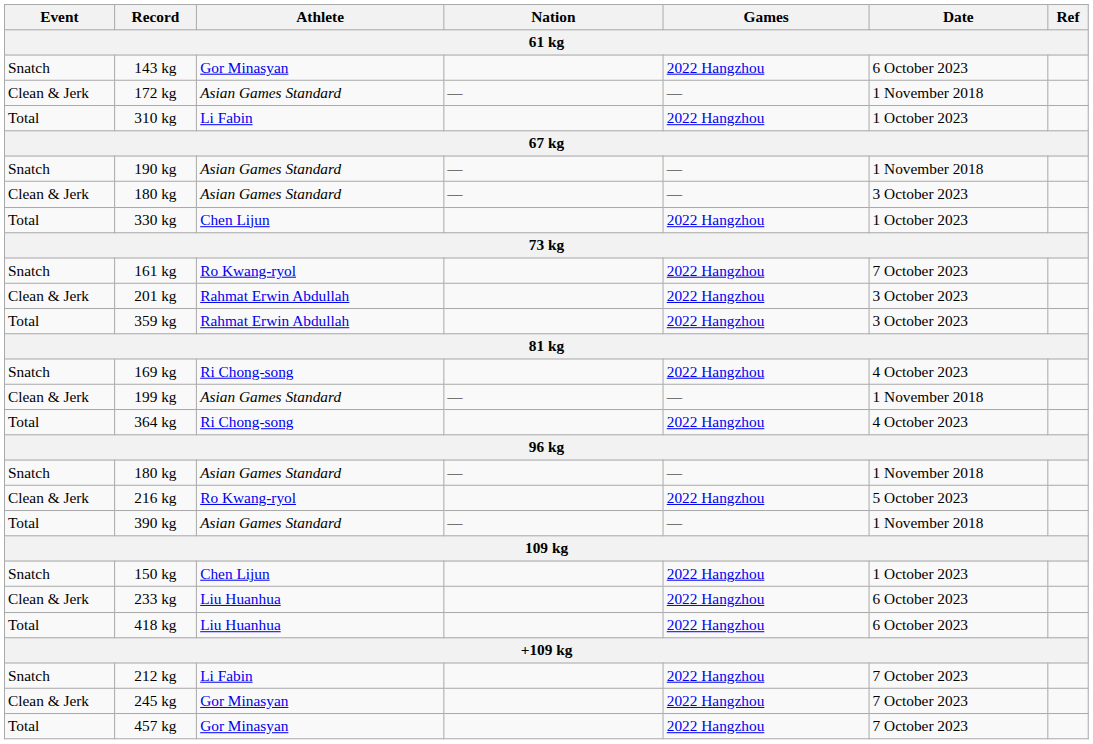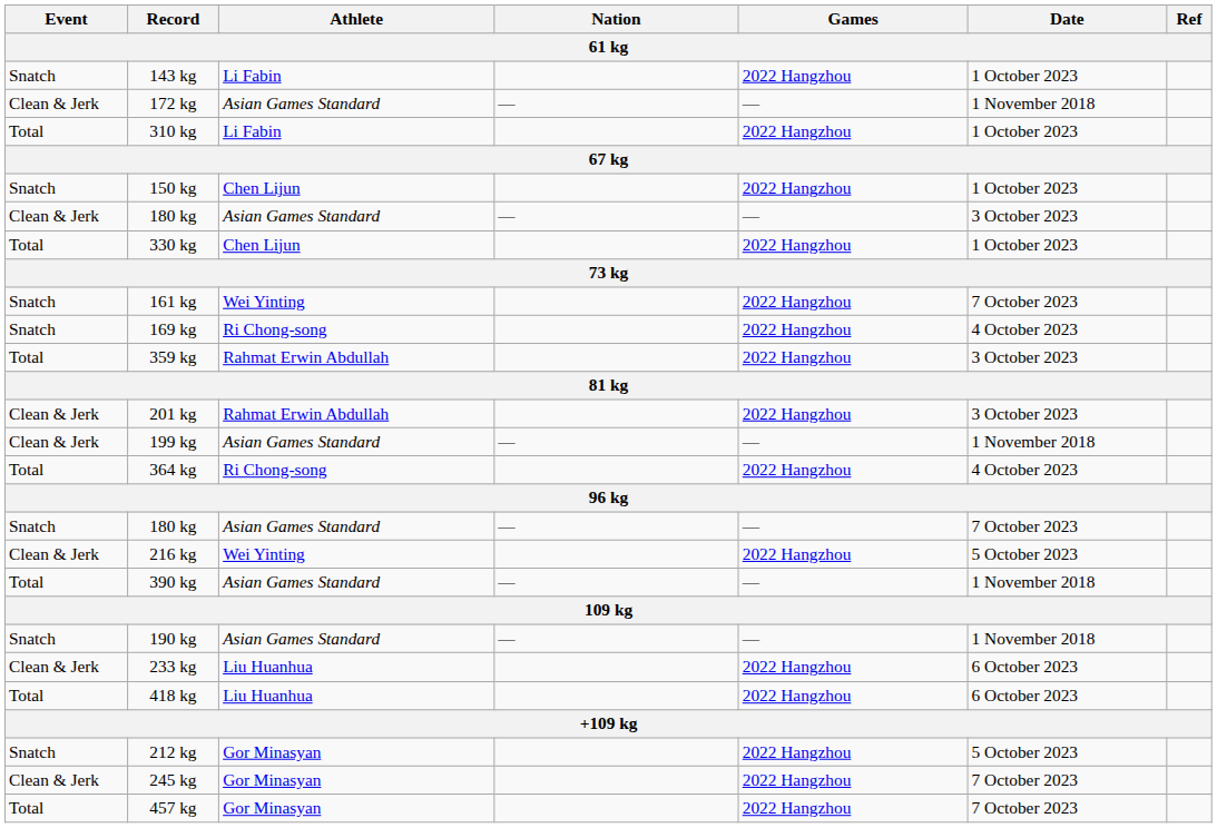 <table class="wikitable" style="font-size:95%; width: 85%;">
 <tr>
 <th width=8%>Event</th>
 <th width=6%>Record</th>
 <th width=18%>Athlete</th>
 <th width=16%>Nation</th>
 <th width=15%>Games</th>
 <th width=13%>Date</th>
 <th width=3%>Ref</th>
 </tr>
 <tr bgcolor="#DDDDDD">
 <th colspan=7>61 kg</th>
 </tr>
 <tr>
 <td>Snatch</td>
 <td align=center>143 kg</td>
-<td><a href='#'>Gor Minasyan</a></td>
+<td><a href='#'>Li Fabin</a></td>
 <td></td>
 <td><a href='#'>2022 Hangzhou</a></td>
-<td>6 October 2023</td>
+<td>1 October 2023</td>
 <td></td>
 </tr>
 <tr>
 <td>Clean & Jerk</td>
 <td align=center>172 kg</td>
 <td><em>Asian Games Standard</em></td>
 <td>—</td>
 <td>—</td>
 <td>1 November 2018</td>
 <td></td>
 </tr>
 <tr>
 <td>Total</td>
 <td align=center>310 kg</td>
 <td><a href='#'>Li Fabin</a></td>
 <td></td>
 <td><a href='#'>2022 Hangzhou</a></td>
 <td>1 October 2023</td>
 <td></td>
 </tr>
 <tr bgcolor="#DDDDDD">
 <th colspan=7>67 kg</th>
 </tr>
 <tr>
 <td>Snatch</td>
-<td align=center>190 kg</td>
-<td><em>Asian Games Standard</em></td>
-<td>—</td>
-<td>—</td>
-<td>1 November 2018</td>
+<td align=center>150 kg</td>
+<td><a href='#'>Chen Lijun</a></td>
+<td></td>
+<td><a href='#'>2022 Hangzhou</a></td>
+<td>1 October 2023</td>
 <td></td>
 </tr>
 <tr>
 <td>Clean & Jerk</td>
 <td align=center>180 kg</td>
 <td><em>Asian Games Standard</em></td>
 <td>—</td>
 <td>—</td>
 <td>3 October 2023</td>
 <td></td>
 </tr>
 <tr>
 <td>Total</td>
 <td align=center>330 kg</td>
 <td><a href='#'>Chen Lijun</a></td>
 <td></td>
 <td><a href='#'>2022 Hangzhou</a></td>
 <td>1 October 2023</td>
 <td></td>
 </tr>
 <tr bgcolor="#DDDDDD">
 <th colspan=7>73 kg</th>
 </tr>
 <tr>
 <td>Snatch</td>
 <td align=center>161 kg</td>
-<td><a href='#'>Ro Kwang-ryol</a></td>
+<td><a href='#'>Wei Yinting</a></td>
 <td></td>
 <td><a href='#'>2022 Hangzhou</a></td>
 <td>7 October 2023</td>
 <td></td>
 </tr>
 <tr>
-<td>Clean & Jerk</td>
-<td align=center>201 kg</td>
-<td><a href='#'>Rahmat Erwin Abdullah</a></td>
+<td>Snatch</td>
+<td align=center>169 kg</td>
+<td><a href='#'>Ri Chong-song</a></td>
 <td></td>
 <td><a href='#'>2022 Hangzhou</a></td>
-<td>3 October 2023</td>
+<td>4 October 2023</td>
 <td></td>
 </tr>
 <tr>
 <td>Total</td>
 <td align=center>359 kg</td>
 <td><a href='#'>Rahmat Erwin Abdullah</a></td>
 <td></td>
 <td><a href='#'>2022 Hangzhou</a></td>
 <td>3 October 2023</td>
 <td></td>
 </tr>
 <tr bgcolor="#DDDDDD">
 <th colspan=7>81 kg</th>
 </tr>
 <tr>
-<td>Snatch</td>
-<td align=center>169 kg</td>
-<td><a href='#'>Ri Chong-song</a></td>
+<td>Clean & Jerk</td>
+<td align=center>201 kg</td>
+<td><a href='#'>Rahmat Erwin Abdullah</a></td>
 <td></td>
 <td><a href='#'>2022 Hangzhou</a></td>
-<td>4 October 2023</td>
+<td>3 October 2023</td>
 <td></td>
 </tr>
 <tr>
 <td>Clean & Jerk</td>
 <td align=center>199 kg</td>
 <td><em>Asian Games Standard</em></td>
 <td>—</td>
 <td>—</td>
 <td>1 November 2018</td>
 <td></td>
 </tr>
 <tr>
 <td>Total</td>
 <td align=center>364 kg</td>
 <td><a href='#'>Ri Chong-song</a></td>
 <td></td>
 <td><a href='#'>2022 Hangzhou</a></td>
 <td>4 October 2023</td>
 <td></td>
 </tr>
 <tr bgcolor="#DDDDDD">
 <th colspan=7>96 kg</th>
 </tr>
 <tr>
 <td>Snatch</td>
 <td align=center>180 kg</td>
 <td><em>Asian Games Standard</em></td>
 <td>—</td>
 <td>—</td>
-<td>1 November 2018</td>
+<td>7 October 2023</td>
 <td></td>
 </tr>
 <tr>
 <td>Clean & Jerk</td>
 <td align=center>216 kg</td>
-<td><a href='#'>Ro Kwang-ryol</a></td>
+<td><a href='#'>Wei Yinting</a></td>
 <td></td>
 <td><a href='#'>2022 Hangzhou</a></td>
 <td>5 October 2023</td>
 <td></td>
 </tr>
 <tr>
 <td>Total</td>
 <td align=center>390 kg</td>
 <td><em>Asian Games Standard</em></td>
 <td>—</td>
 <td>—</td>
 <td>1 November 2018</td>
 <td></td>
 </tr>
 <tr bgcolor="#DDDDDD">
 <th colspan=7>109 kg</th>
 </tr>
 <tr>
 <td>Snatch</td>
-<td align=center>150 kg</td>
-<td><a href='#'>Chen Lijun</a></td>
-<td></td>
-<td><a href='#'>2022 Hangzhou</a></td>
-<td>1 October 2023</td>
+<td align=center>190 kg</td>
+<td><em>Asian Games Standard</em></td>
+<td>—</td>
+<td>—</td>
+<td>1 November 2018</td>
 <td></td>
 </tr>
 <tr>
 <td>Clean & Jerk</td>
 <td align=center>233 kg</td>
 <td><a href='#'>Liu Huanhua</a></td>
 <td></td>
 <td><a href='#'>2022 Hangzhou</a></td>
 <td>6 October 2023</td>
 <td></td>
 </tr>
 <tr>
 <td>Total</td>
 <td align=center>418 kg</td>
 <td><a href='#'>Liu Huanhua</a></td>
 <td></td>
 <td><a href='#'>2022 Hangzhou</a></td>
 <td>6 October 2023</td>
 <td></td>
 </tr>
 <tr bgcolor="#DDDDDD">
 <th colspan=7>+109 kg</th>
 </tr>
 <tr>
 <td>Snatch</td>
 <td align=center>212 kg</td>
-<td><a href='#'>Li Fabin</a></td>
+<td><a href='#'>Gor Minasyan</a></td>
 <td></td>
 <td><a href='#'>2022 Hangzhou</a></td>
-<td>7 October 2023</td>
+<td>5 October 2023</td>
 <td></td>
 </tr>
 <tr>
 <td>Clean & Jerk</td>
 <td align=center>245 kg</td>
 <td><a href='#'>Gor Minasyan</a></td>
 <td></td>
 <td><a href='#'>2022 Hangzhou</a></td>
 <td>7 October 2023</td>
 <td></td>
 </tr>
 <tr>
 <td>Total</td>
 <td align=center>457 kg</td>
 <td><a href='#'>Gor Minasyan</a></td>
 <td></td>
 <td><a href='#'>2022 Hangzhou</a></td>
 <td>7 October 2023</td>
 <td></td>
 </tr>
 </table>
